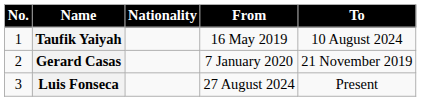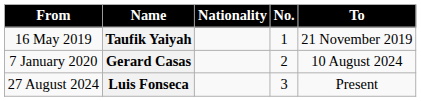 <table class="wikitable plainrowheaders" style="text-align:center">
 <tr>
-<th style="background:black; color:white;">No.</th>
+<th style="background:black; color:white;">From</th>
 <th style="background:black; color:white;">Name</th>
 <th style="background:black; color:white;">Nationality</th>
-<th style="background:black; color:white;">From</th>
+<th style="background:black; color:white;">No.</th>
 <th style="background:black; color:white;">To</th>
 </tr>
 <tr>
-<td>1</td>
+<td>16 May 2019</td>
 <th scope=row align="left">Taufik Yaiyah</th>
 <td align="left"></td>
-<td>16 May 2019</td>
+<td>1</td>
+<td>21 November 2019</td>
+</tr>
+<tr>
+<td>7 January 2020</td>
+<th scope=row align="left">Gerard Casas</th>
+<td align="left"></td>
+<td>2</td>
 <td>10 August 2024</td>
 </tr>
 <tr>
-<td>2</td>
-<th scope=row align="left">Gerard Casas</th>
-<td align="left"></td>
-<td>7 January 2020</td>
-<td>21 November 2019</td>
-</tr>
-<tr>
-<td>3</td>
+<td>27 August 2024</td>
 <th scope=row align="left">Luis Fonseca</th>
 <td align="left"></td>
-<td>27 August 2024</td>
+<td>3</td>
 <td>Present</td>
 </tr>
 </table>
